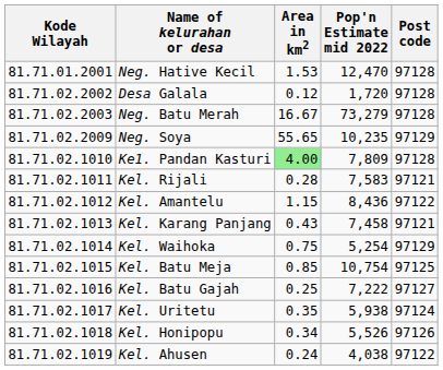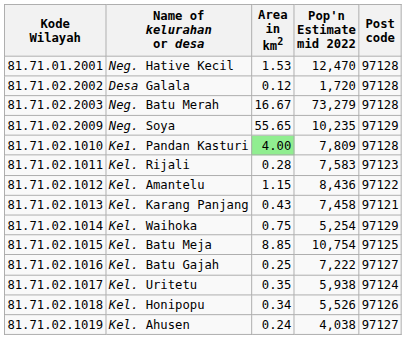 <table class="sortable wikitable">
 <tr>
 <th>Kode <br>Wilayah</th>
 <th>Name of<br><em>kelurahan</em><br>or <em>desa</em></th>
 <th>Area <br>in<br>km<sup>2</sup></th>
 <th>Pop'n<br>Estimate<br>mid 2022</th>
 <th>Post<br>code</th>
 </tr>
 <tr>
 <td>81.71.01.2001</td>
 <td><em>Neg.</em> Hative Kecil</td>
 <td align="right">1.53</td>
 <td align="right">12,470</td>
 <td>97128</td>
 </tr>
 <tr>
 <td>81.71.02.2002</td>
 <td><em>Desa</em> Galala</td>
 <td align="right">0.12</td>
 <td align="right">1,720</td>
 <td>97128</td>
 </tr>
 <tr>
 <td>81.71.02.2003</td>
 <td><em>Neg.</em> Batu Merah</td>
 <td align="right">16.67</td>
 <td align="right">73,279</td>
 <td>97128</td>
 </tr>
 <tr>
 <td>81.71.02.2009</td>
 <td><em>Neg.</em> Soya</td>
 <td align="right">55.65</td>
 <td align="right">10,235</td>
 <td>97129</td>
 </tr>
 <tr>
 <td>81.71.02.1010</td>
 <td><em>Ke1.</em> Pandan Kasturi</td>
 <td align="right" style="background: lightgreen;">4.00</td>
 <td align="right">7,809</td>
 <td>97128</td>
 </tr>
 <tr>
 <td>81.71.02.1011</td>
 <td><em>Kel.</em> Rijali</td>
 <td align="right">0.28</td>
 <td align="right">7,583</td>
-<td>97121</td>
+<td>97123</td>
 </tr>
 <tr>
 <td>81.71.02.1012</td>
 <td><em>Kel.</em> Amantelu</td>
 <td align="right">1.15</td>
 <td align="right">8,436</td>
 <td>97122</td>
 </tr>
 <tr>
 <td>81.71.02.1013</td>
 <td><em>Kel.</em> Karang Panjang</td>
 <td align="right">0.43</td>
 <td align="right">7,458</td>
 <td>97121</td>
 </tr>
 <tr>
 <td>81.71.02.1014</td>
 <td><em>Kel.</em> Waihoka</td>
 <td align="right">0.75</td>
 <td align="right">5,254</td>
 <td>97129</td>
 </tr>
 <tr>
 <td>81.71.02.1015</td>
 <td><em>Kel.</em> Batu Meja</td>
-<td align="right">0.85</td>
+<td align="right">8.85</td>
 <td align="right">10,754</td>
 <td>97125</td>
 </tr>
 <tr>
 <td>81.71.02.1016</td>
 <td><em>Kel.</em> Batu Gajah</td>
 <td align="right">0.25</td>
 <td align="right">7,222</td>
 <td>97127</td>
 </tr>
 <tr>
 <td>81.71.02.1017</td>
 <td><em>Kel.</em> Uritetu</td>
 <td align="right">0.35</td>
 <td align="right">5,938</td>
 <td>97124</td>
 </tr>
 <tr>
 <td>81.71.02.1018</td>
 <td><em>Kel.</em> Honipopu</td>
 <td align="right">0.34</td>
 <td align="right">5,526</td>
 <td>97126</td>
 </tr>
 <tr>
 <td>81.71.02.1019</td>
 <td><em>Kel.</em> Ahusen</td>
 <td align="right">0.24</td>
 <td align="right">4,038</td>
-<td>97122</td>
+<td>97127</td>
 </tr>
 </table>
